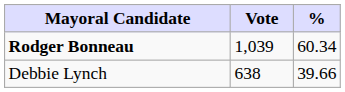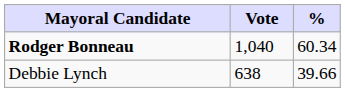 <table class="wikitable">
 <tr>
 <th style="background:#ddf; width:200px;">Mayoral Candidate</th>
 <th style="background:#ddf; width:50px;">Vote</th>
 <th style="background:#ddf; width:30px;">%</th>
 </tr>
 <tr>
 <td><strong>Rodger Bonneau</strong></td>
-<td>1,039</td>
+<td>1,040</td>
 <td>60.34</td>
 </tr>
 <tr>
 <td>Debbie Lynch</td>
 <td>638</td>
 <td>39.66</td>
 </tr>
 </table>
